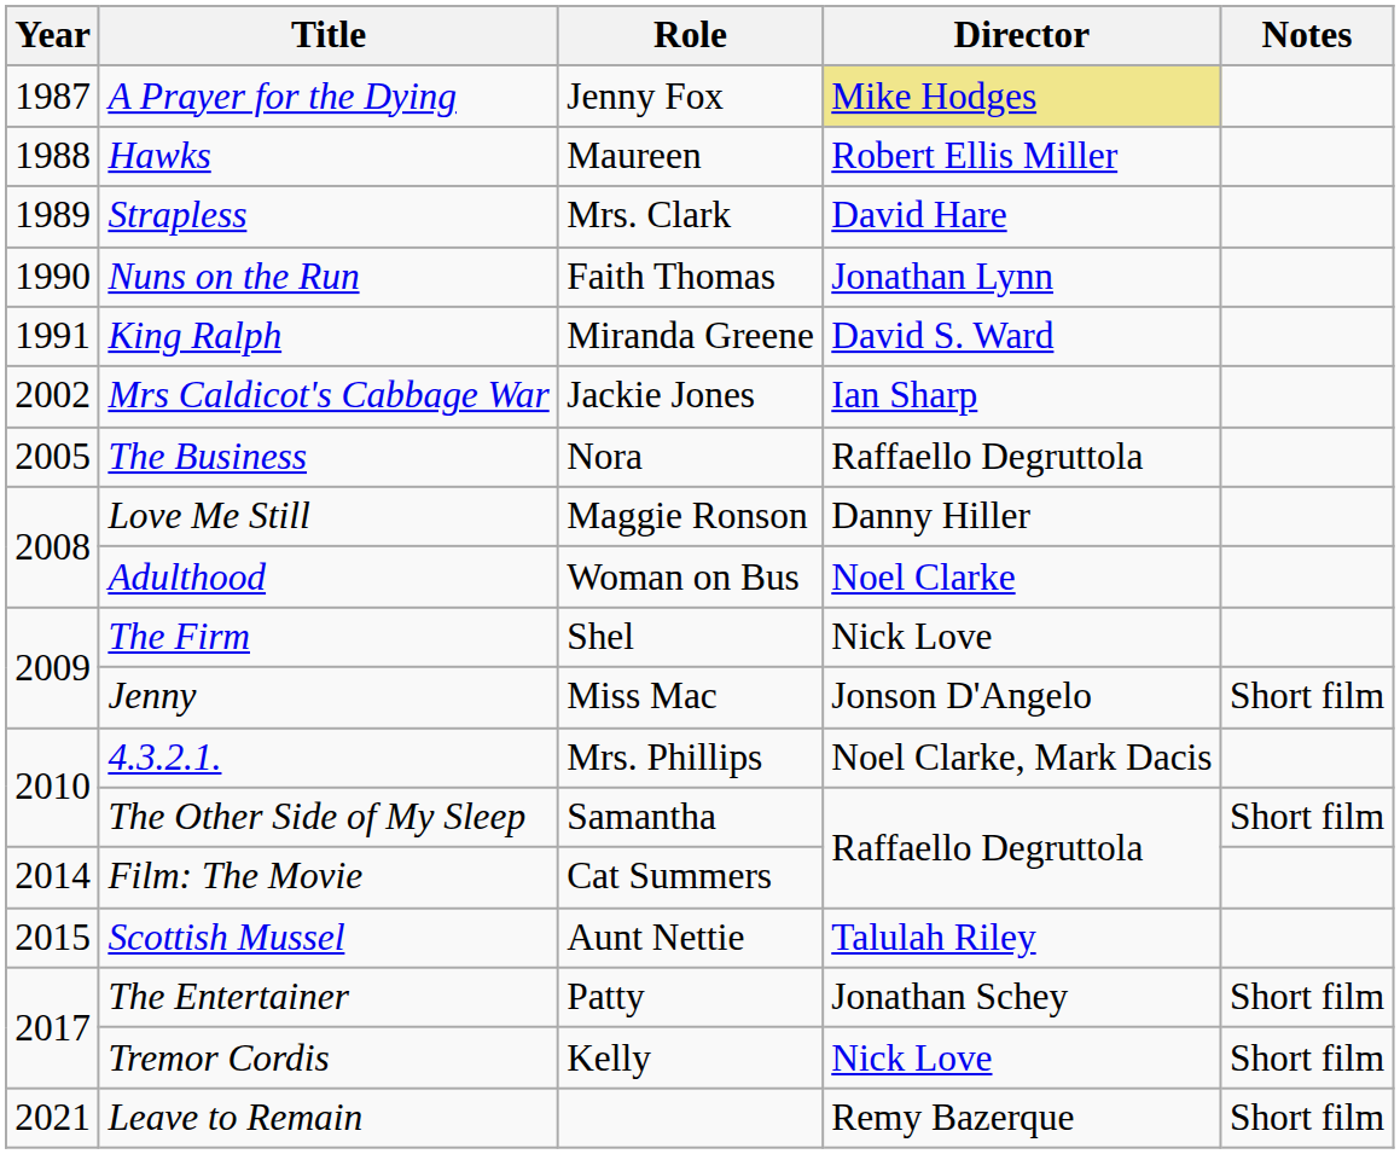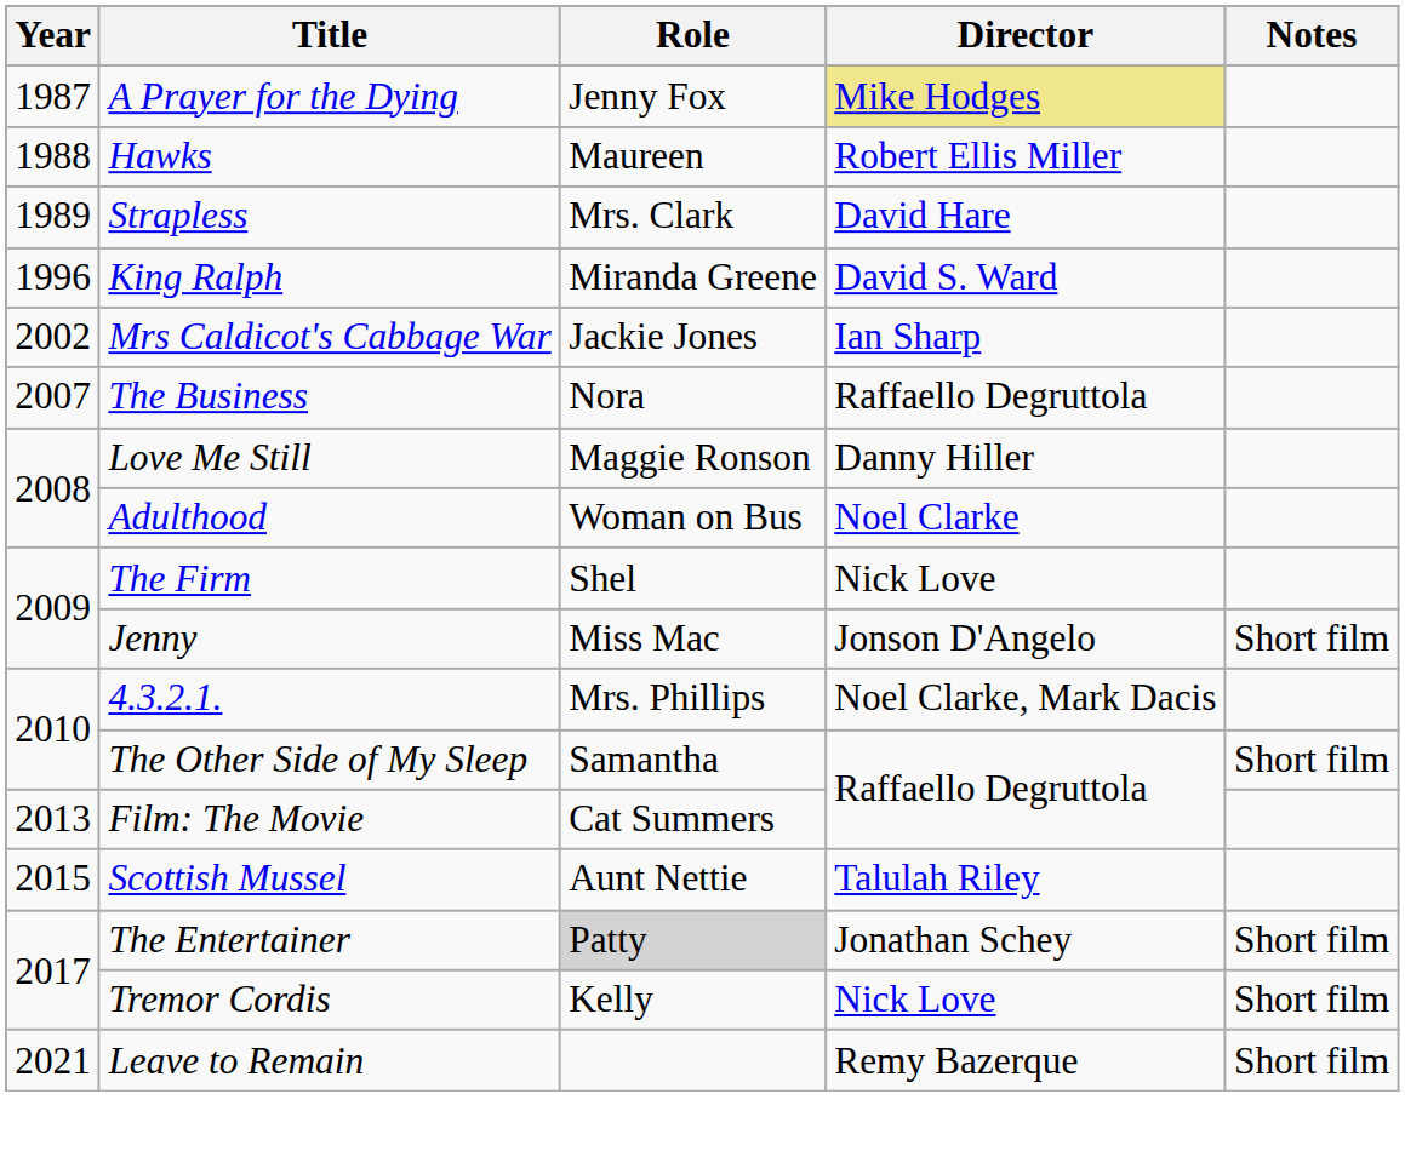 <table class="wikitable sortable">
 <tr style="background:#b0c4de; text-align:center;">
 <th>Year</th>
 <th>Title</th>
 <th>Role</th>
 <th>Director</th>
 <th class="unsortable">Notes</th>
 </tr>
 <tr>
 <td>1987</td>
 <td><em><a href='#'>A Prayer for the Dying</a></em></td>
 <td>Jenny Fox</td>
 <td style="background: khaki;"><a href='#'>Mike Hodges</a></td>
 <td></td>
 </tr>
 <tr>
 <td>1988</td>
 <td><em><a href='#'>Hawks</a></em></td>
 <td>Maureen</td>
 <td><a href='#'>Robert Ellis Miller</a></td>
 <td></td>
 </tr>
 <tr>
 <td>1989</td>
 <td><em><a href='#'>Strapless</a></em></td>
 <td>Mrs. Clark</td>
 <td><a href='#'>David Hare</a></td>
 <td></td>
 </tr>
 <tr>
-<td>1990</td>
-<td><em><a href='#'>Nuns on the Run</a></em></td>
-<td>Faith Thomas</td>
-<td><a href='#'>Jonathan Lynn</a></td>
-<td></td>
-</tr>
-<tr>
-<td>1991</td>
+<td>1996</td>
 <td><em><a href='#'>King Ralph</a></em></td>
 <td>Miranda Greene</td>
 <td><a href='#'>David S. Ward</a></td>
 <td></td>
 </tr>
 <tr>
 <td>2002</td>
 <td><em><a href='#'>Mrs Caldicot's Cabbage War</a></em></td>
 <td>Jackie Jones</td>
 <td><a href='#'>Ian Sharp</a></td>
 <td></td>
 </tr>
 <tr>
-<td>2005</td>
+<td>2007</td>
 <td><em><a href='#'>The Business</a></em></td>
 <td>Nora</td>
 <td>Raffaello Degruttola</td>
 <td></td>
 </tr>
 <tr>
 <td rowspan="2">2008</td>
 <td><em>Love Me Still</em></td>
 <td>Maggie Ronson</td>
 <td>Danny Hiller</td>
 <td></td>
 </tr>
 <tr>
 <td><em><a href='#'>Adulthood</a></em></td>
 <td>Woman on Bus</td>
 <td><a href='#'>Noel Clarke</a></td>
 <td></td>
 </tr>
 <tr>
 <td rowspan="2">2009</td>
 <td><em><a href='#'>The Firm</a></em></td>
 <td>Shel</td>
 <td>Nick Love</td>
 <td></td>
 </tr>
 <tr>
 <td><em>Jenny</em></td>
 <td>Miss Mac</td>
 <td>Jonson D'Angelo</td>
 <td>Short film</td>
 </tr>
 <tr>
 <td rowspan="2">2010</td>
 <td><em><a href='#'>4.3.2.1.</a></em></td>
 <td>Mrs. Phillips</td>
 <td>Noel Clarke, Mark Dacis</td>
 <td></td>
 </tr>
 <tr>
 <td><em>The Other Side of My Sleep</em></td>
 <td>Samantha</td>
 <td rowspan="2">Raffaello Degruttola</td>
 <td>Short film</td>
 </tr>
 <tr>
-<td>2014</td>
+<td>2013</td>
 <td><em>Film: The Movie</em></td>
 <td>Cat Summers</td>
 <td></td>
 </tr>
 <tr>
 <td>2015</td>
 <td><em><a href='#'>Scottish Mussel</a></em></td>
 <td>Aunt Nettie</td>
 <td><a href='#'>Talulah Riley</a></td>
 <td></td>
 </tr>
 <tr>
 <td rowspan="2">2017</td>
 <td><em>The Entertainer</em></td>
-<td>Patty</td>
+<td style="background: lightgrey;">Patty</td>
 <td>Jonathan Schey</td>
 <td>Short film</td>
 </tr>
 <tr>
 <td><em>Tremor Cordis</em></td>
 <td>Kelly</td>
 <td><a href='#'>Nick Love</a></td>
 <td>Short film</td>
 </tr>
 <tr>
 <td>2021</td>
 <td><em>Leave to Remain</em></td>
 <td></td>
 <td>Remy Bazerque</td>
 <td>Short film</td>
 </tr>
 </table>
